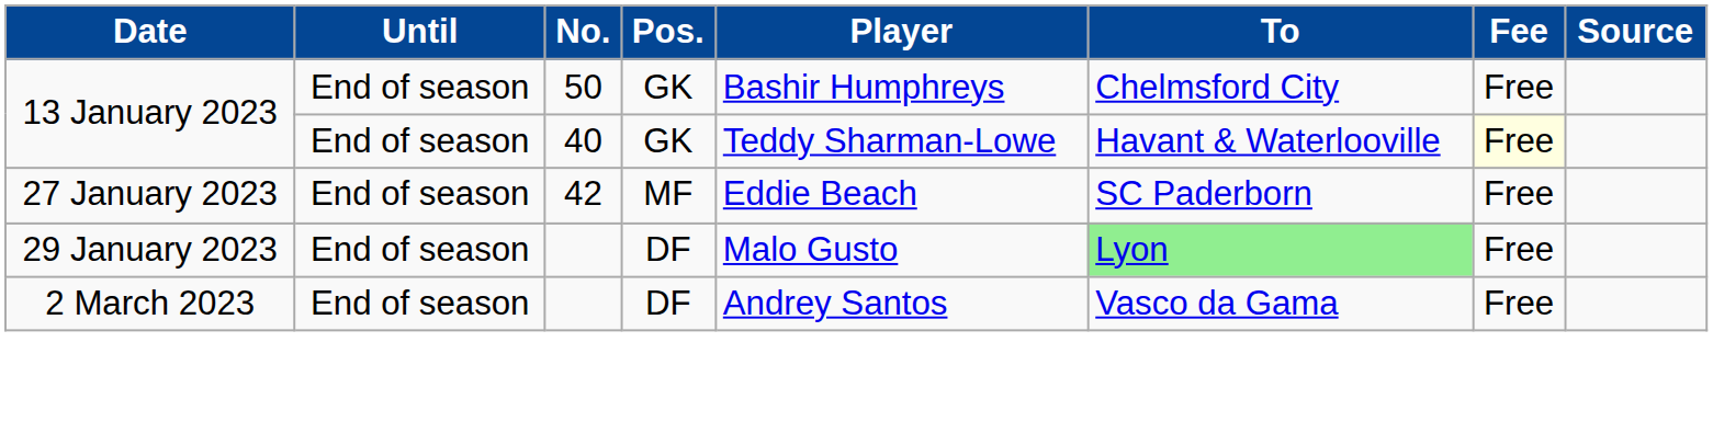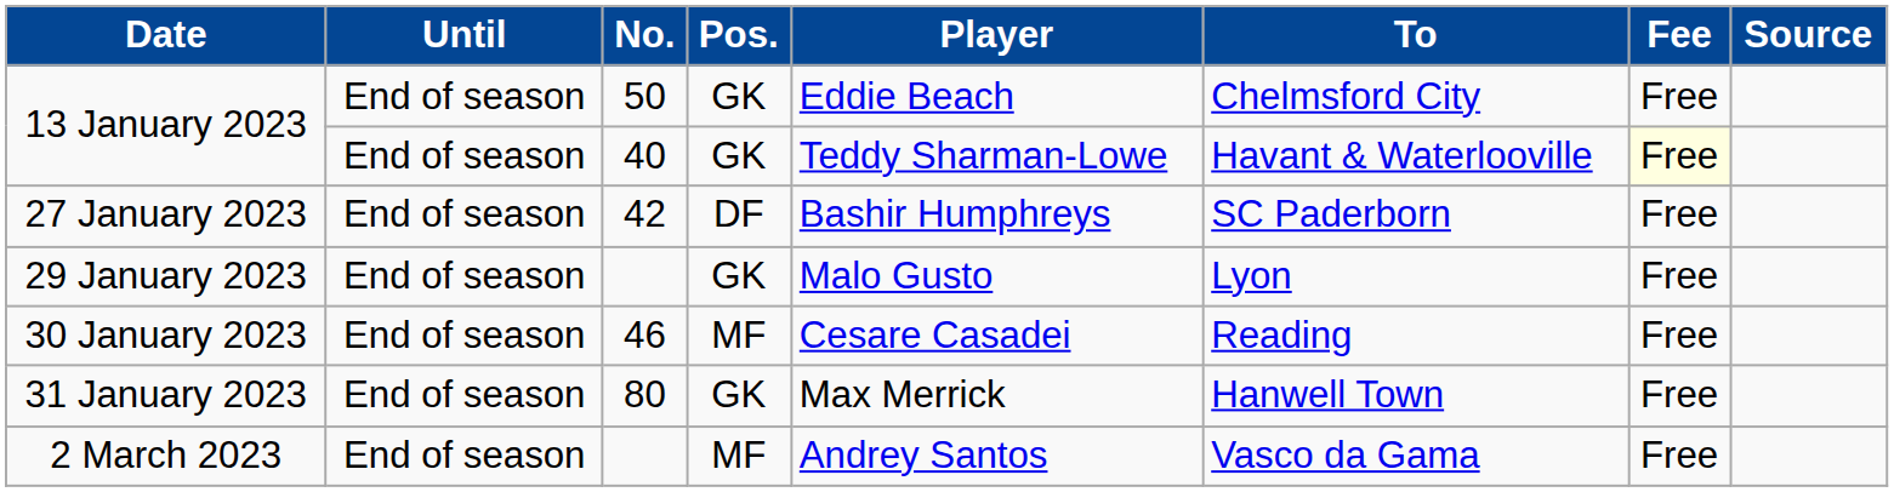 <table class="wikitable sortable" style="text-align:center; width:90%">
 <tr>
 <th scope="col" style="background-color:#034694;color:#FFFFFF">Date</th>
 <th scope="col" style="background-color:#034694;color:#FFFFFF">Until</th>
 <th scope="col" style="background-color:#034694;color:#FFFFFF">No.</th>
 <th scope="col" style="background-color:#034694;color:#FFFFFF">Pos.</th>
 <th scope="col" style="background-color:#034694;color:#FFFFFF">Player</th>
 <th scope="col" style="background-color:#034694;color:#FFFFFF">To</th>
 <th scope="col" style="background-color:#034694;color:#FFFFFF" data-sort-type="currency">Fee</th>
 <th scope="col" class="unsortable" style="background-color:#034694;color:#FFFFFF">Source</th>
 </tr>
 <tr>
 <td rowspan="2">13 January 2023</td>
 <td>End of season</td>
 <td>50</td>
 <td>GK</td>
-<td align=left> <a href='#'>Bashir Humphreys</a></td>
+<td align=left> <a href='#'>Eddie Beach</a></td>
 <td align=left> <a href='#'>Chelmsford City</a></td>
 <td>Free</td>
 <td></td>
 </tr>
 <tr>
 <td>End of season</td>
 <td>40</td>
 <td>GK</td>
 <td align=left> <a href='#'>Teddy Sharman-Lowe</a></td>
 <td align=left> <a href='#'>Havant & Waterlooville</a></td>
 <td style="background: lightyellow;">Free</td>
 <td></td>
 </tr>
 <tr>
 <td>27 January 2023</td>
 <td>End of season</td>
 <td>42</td>
-<td>MF</td>
-<td align=left> <a href='#'>Eddie Beach</a></td>
+<td>DF</td>
+<td align=left> <a href='#'>Bashir Humphreys</a></td>
 <td align=left> <a href='#'>SC Paderborn</a></td>
 <td>Free</td>
 <td></td>
 </tr>
 <tr>
 <td>29 January 2023</td>
 <td>End of season</td>
 <td></td>
-<td>DF</td>
+<td>GK</td>
 <td align=left> <a href='#'>Malo Gusto</a></td>
-<td align=left style="background: lightgreen;"> <a href='#'>Lyon</a></td>
+<td align=left> <a href='#'>Lyon</a></td>
+<td>Free</td>
+<td></td>
+</tr>
+<tr>
+<td>30 January 2023</td>
+<td>End of season</td>
+<td>46</td>
+<td>MF</td>
+<td align=left> <a href='#'>Cesare Casadei</a></td>
+<td align=left> <a href='#'>Reading</a></td>
+<td>Free</td>
+<td></td>
+</tr>
+<tr>
+<td>31 January 2023</td>
+<td>End of season</td>
+<td>80</td>
+<td>GK</td>
+<td align=left> Max Merrick</td>
+<td align=left> <a href='#'>Hanwell Town</a></td>
 <td>Free</td>
 <td></td>
 </tr>
 <tr>
 <td>2 March 2023</td>
 <td>End of season</td>
 <td></td>
-<td>DF</td>
+<td>MF</td>
 <td align=left> <a href='#'>Andrey Santos</a></td>
 <td align=left> <a href='#'>Vasco da Gama</a></td>
 <td>Free</td>
 <td></td>
 </tr>
 </table>
